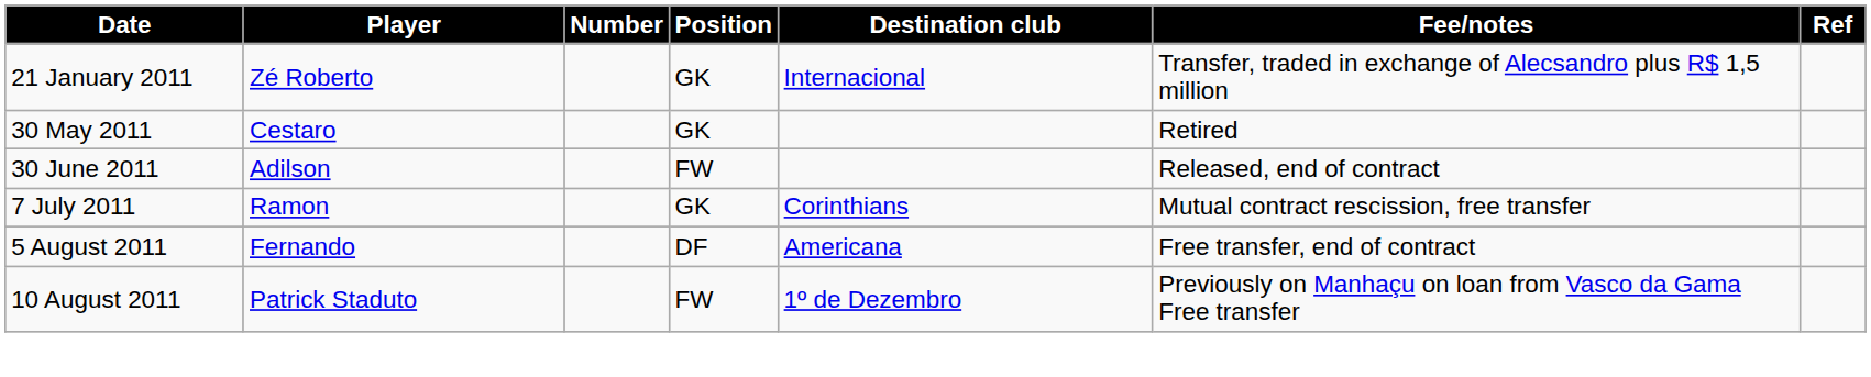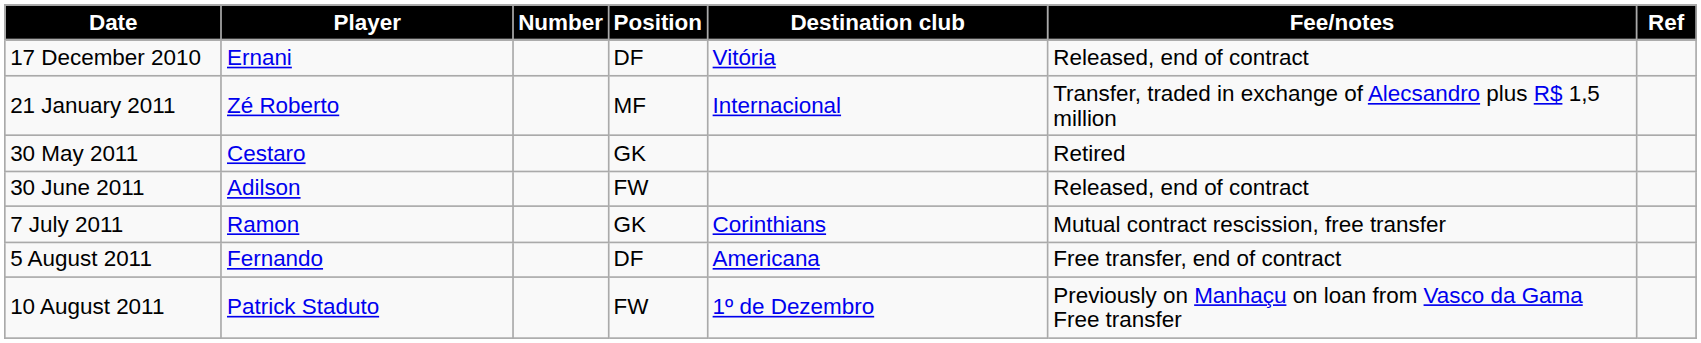 <table class="wikitable" style="text-align:left; font-size:85%;">
 <tr>
 <th style="background:#000000; color:white; width:125px;">Date</th>
 <th style="background:#000000; color:white; width:170px;">Player</th>
 <th style="background:#000000; color:white; width:50px;">Number</th>
 <th style="background:#000000; color:white; width:50px;">Position</th>
 <th style="background:#000000; color:white; width:200px;">Destination club</th>
 <th style="background:#000000; color:white; width:350px;">Fee/notes</th>
 <th style="background:#000000; color:white; width:30px;">Ref</th>
 </tr>
 <tr>
+<td>17 December 2010</td>
+<td> <a href='#'>Ernani</a></td>
+<td></td>
+<td>DF</td>
+<td> <a href='#'>Vitória</a></td>
+<td>Released, end of contract</td>
+<td></td>
+</tr>
+<tr>
 <td>21 January 2011</td>
 <td> <a href='#'>Zé Roberto</a></td>
 <td></td>
-<td>GK</td>
+<td>MF</td>
 <td> <a href='#'>Internacional</a></td>
 <td>Transfer, traded in exchange of <a href='#'>Alecsandro</a> plus <a href='#'>R$</a> 1,5 million</td>
 <td></td>
 </tr>
 <tr>
 <td>30 May 2011</td>
 <td> <a href='#'>Cestaro</a></td>
 <td></td>
 <td>GK</td>
 <td></td>
 <td>Retired</td>
 <td></td>
 </tr>
 <tr>
 <td>30 June 2011</td>
 <td> <a href='#'>Adilson</a></td>
 <td></td>
 <td>FW</td>
 <td></td>
 <td>Released, end of contract</td>
 <td></td>
 </tr>
 <tr>
 <td>7 July 2011</td>
 <td> <a href='#'>Ramon</a></td>
 <td></td>
 <td>GK</td>
 <td> <a href='#'>Corinthians</a></td>
 <td>Mutual contract rescission, free transfer</td>
 <td></td>
 </tr>
 <tr>
 <td>5 August 2011</td>
 <td> <a href='#'>Fernando</a></td>
 <td></td>
 <td>DF</td>
 <td> <a href='#'>Americana</a></td>
 <td>Free transfer, end of contract</td>
 <td></td>
 </tr>
 <tr>
 <td>10 August 2011</td>
 <td> <a href='#'>Patrick Staduto</a></td>
 <td></td>
 <td>FW</td>
 <td> <a href='#'>1º de Dezembro</a></td>
 <td>Previously on <a href='#'>Manhaçu</a> on loan from <a href='#'>Vasco da Gama</a><br>Free transfer</td>
 <td></td>
 </tr>
 </table>
